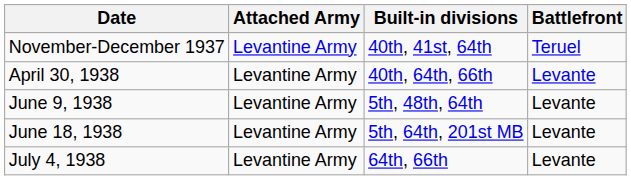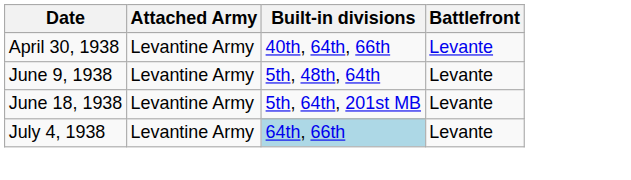 <table class = "wikitable">
 <tr>
 <th>Date</th>
 <th>Attached Army</th>
 <th>Built-in divisions</th>
 <th>Battlefront</th>
-</tr>
-<tr>
-<td>November-December 1937</td>
-<td><a href='#'>Levantine Army</a></td>
-<td><a href='#'>40th</a>, <a href='#'>41st</a>, <a href='#'>64th</a></td>
-<td><a href='#'>Teruel</a></td>
 </tr>
 <tr>
 <td>April 30, 1938</td>
 <td>Levantine Army</td>
 <td><a href='#'>40th</a>, <a href='#'>64th</a>, <a href='#'>66th</a></td>
 <td><a href='#'>Levante</a></td>
 </tr>
 <tr>
 <td>June 9, 1938</td>
 <td>Levantine Army</td>
 <td><a href='#'>5th</a>, <a href='#'>48th</a>, <a href='#'>64th</a></td>
 <td>Levante</td>
 </tr>
 <tr>
 <td>June 18, 1938</td>
 <td>Levantine Army</td>
 <td><a href='#'>5th</a>, <a href='#'>64th</a>, <a href='#'>201st MB</a></td>
 <td>Levante</td>
 </tr>
 <tr>
 <td>July 4, 1938</td>
 <td>Levantine Army</td>
-<td><a href='#'>64th</a>, <a href='#'>66th</a></td>
+<td style="background: lightblue;"><a href='#'>64th</a>, <a href='#'>66th</a></td>
 <td>Levante</td>
 </tr>
 </table>
